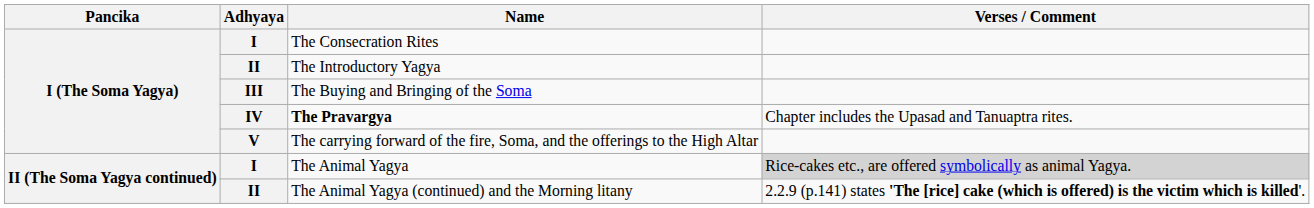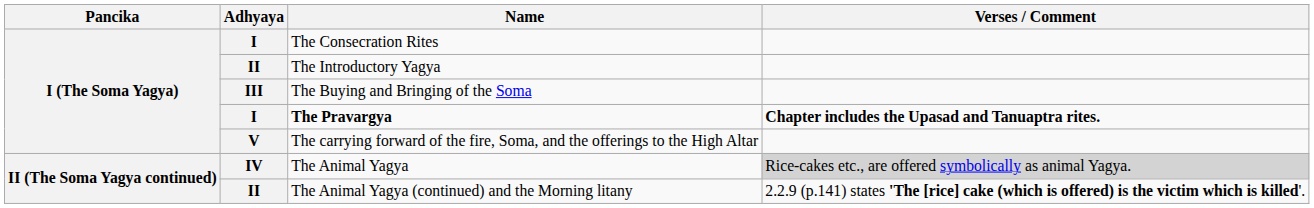 <table class="wikitable">
 <tr>
 <th>Pancika</th>
 <th>Adhyaya</th>
 <th>Name</th>
 <th>Verses / Comment</th>
 </tr>
 <tr>
 <th rowspan="5">I (The Soma Yagya)</th>
 <th>I</th>
 <td>The Consecration Rites</td>
 <td></td>
 </tr>
 <tr>
 <th>II</th>
 <td>The Introductory Yagya</td>
 <td></td>
 </tr>
 <tr>
 <th>III</th>
 <td>The Buying and Bringing of the <a href='#'>Soma</a></td>
 <td></td>
 </tr>
 <tr>
-<th>IV</th>
+<th>I</th>
 <td><strong>The Pravargya</strong></td>
-<td>Chapter includes the Upasad and Tanuaptra rites.</td>
+<td><strong>Chapter includes the Upasad and Tanuaptra rites.</strong></td>
 </tr>
 <tr>
 <th>V</th>
 <td>The carrying forward of the fire, Soma, and the offerings to the High Altar</td>
 <td></td>
 </tr>
 <tr>
 <th rowspan="2">II (The Soma Yagya continued)</th>
-<th>I</th>
+<th>IV</th>
 <td>The Animal Yagya</td>
 <td style="background: lightgrey;">Rice-cakes etc., are offered <a href='#'>symbolically</a> as animal Yagya.</td>
 </tr>
 <tr>
 <th>II</th>
 <td>The Animal Yagya (continued) and the Morning litany</td>
 <td>2.2.9 (p.141) states <strong>'The [rice] cake (which is offered) is the victim which is killed</strong>'.</td>
 </tr>
 </table>
